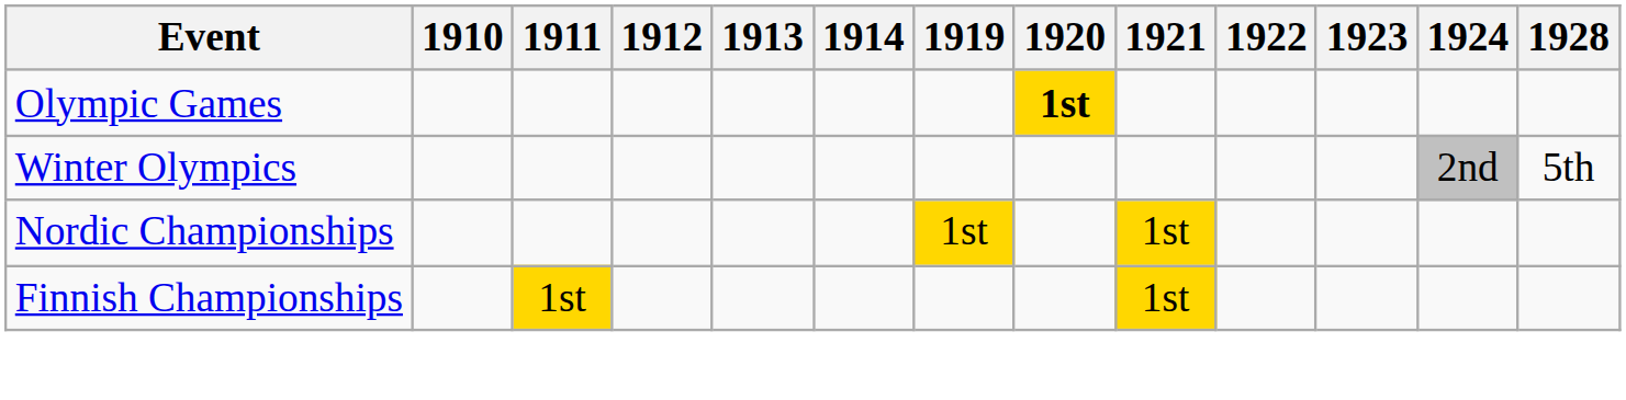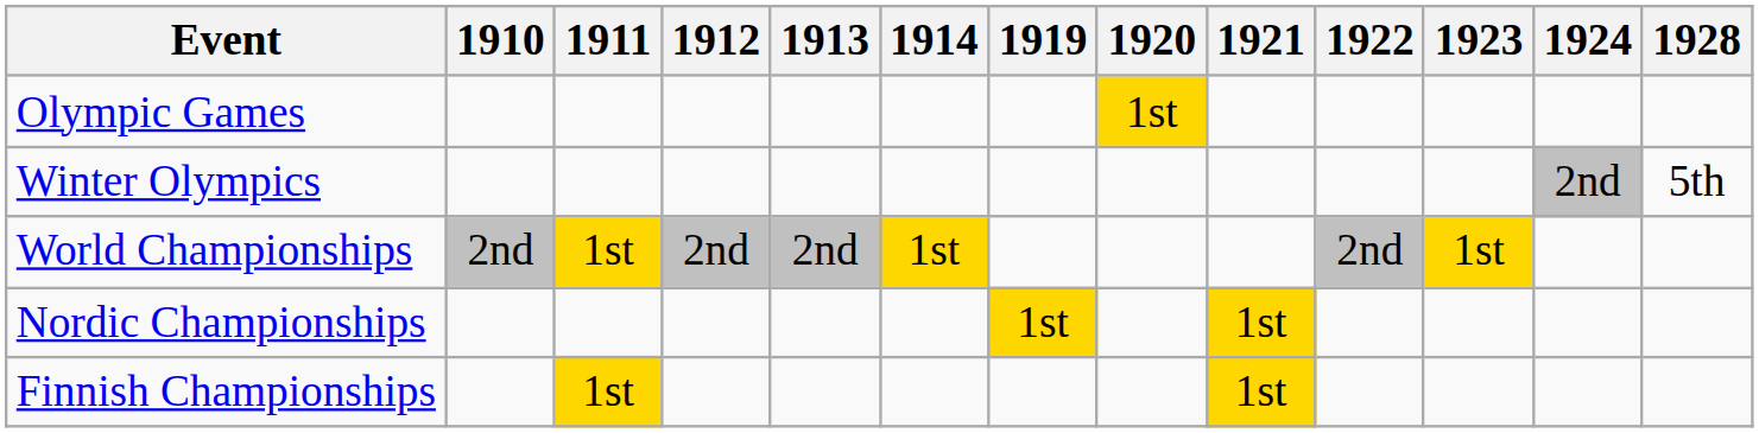 <table class="wikitable">
 <tr>
 <th>Event</th>
 <th>1910</th>
 <th>1911</th>
 <th>1912</th>
 <th>1913</th>
 <th>1914</th>
 <th>1919</th>
 <th>1920</th>
 <th>1921</th>
 <th>1922</th>
 <th>1923</th>
 <th>1924</th>
 <th>1928</th>
 </tr>
 <tr>
 <td><a href='#'>Olympic Games</a></td>
 <td></td>
 <td></td>
 <td></td>
 <td></td>
 <td></td>
 <td></td>
-<td align="center" bgcolor="gold"><strong>1st</strong></td>
+<td align="center" bgcolor="gold">1st</td>
 <td></td>
 <td></td>
 <td></td>
 <td></td>
 <td></td>
 </tr>
 <tr>
 <td><a href='#'>Winter Olympics</a></td>
 <td></td>
 <td></td>
 <td></td>
 <td></td>
 <td></td>
 <td></td>
 <td></td>
 <td></td>
 <td></td>
 <td></td>
 <td align="center" bgcolor="silver">2nd</td>
 <td align="center">5th</td>
+</tr>
+<tr>
+<td><a href='#'>World Championships</a></td>
+<td align="center" bgcolor="silver">2nd</td>
+<td align="center" bgcolor="gold">1st</td>
+<td align="center" bgcolor="silver">2nd</td>
+<td align="center" bgcolor="silver">2nd</td>
+<td align="center" bgcolor="gold">1st</td>
+<td></td>
+<td></td>
+<td></td>
+<td align="center" bgcolor="silver">2nd</td>
+<td align="center" bgcolor="gold">1st</td>
+<td></td>
+<td></td>
 </tr>
 <tr>
 <td><a href='#'>Nordic Championships</a></td>
 <td></td>
 <td></td>
 <td></td>
 <td></td>
 <td></td>
 <td align="center" bgcolor="gold">1st</td>
 <td></td>
 <td align="center" bgcolor="gold">1st</td>
 <td></td>
 <td></td>
 <td></td>
 <td></td>
 </tr>
 <tr>
 <td><a href='#'>Finnish Championships</a></td>
 <td></td>
 <td align="center" bgcolor="gold">1st</td>
 <td></td>
 <td></td>
 <td></td>
 <td></td>
 <td></td>
 <td align="center" bgcolor="gold">1st</td>
 <td></td>
 <td></td>
 <td></td>
 <td></td>
 </tr>
 </table>
